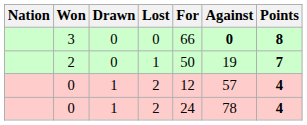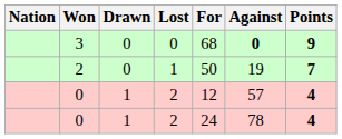 <table class="wikitable" style="text-align: center;">
 <tr>
 <th>Nation</th>
 <th>Won</th>
 <th>Drawn</th>
 <th>Lost</th>
 <th>For</th>
 <th>Against</th>
 <th>Points</th>
 </tr>
 <tr bgcolor=ccffcc>
 <td align="left"></td>
 <td>3</td>
 <td>0</td>
 <td>0</td>
-<td>66</td>
+<td>68</td>
 <td><strong>0</strong></td>
-<td><strong>8</strong></td>
+<td><strong>9</strong></td>
 </tr>
 <tr bgcolor=ccffcc>
 <td align="left"></td>
 <td>2</td>
 <td>0</td>
 <td>1</td>
 <td>50</td>
 <td>19</td>
 <td><strong>7</strong></td>
 </tr>
 <tr style="background:#fcc">
 <td align="left"></td>
 <td>0</td>
 <td>1</td>
 <td>2</td>
 <td>12</td>
 <td>57</td>
 <td><strong>4</strong></td>
 </tr>
 <tr style="background:#fcc">
 <td align="left"></td>
 <td>0</td>
 <td>1</td>
 <td>2</td>
 <td>24</td>
 <td>78</td>
 <td><strong>4</strong></td>
 </tr>
 </table>
